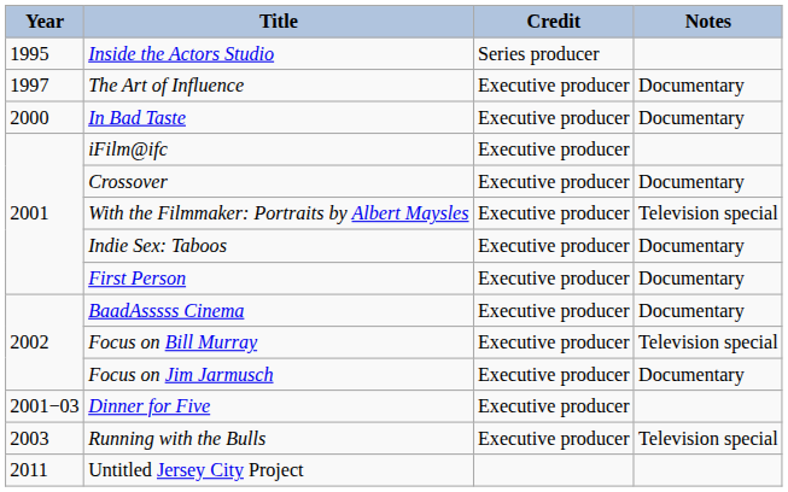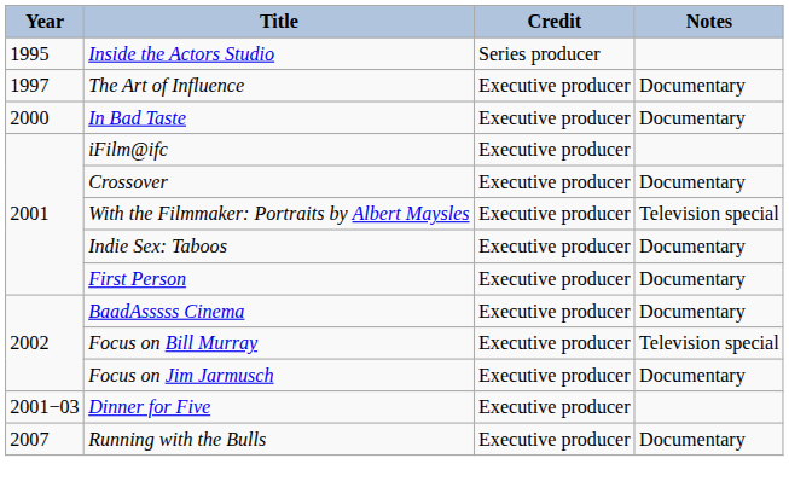 <table class="wikitable" style="font-size:95%;">
 <tr>
 <th style="background:#B0C4DE;">Year</th>
 <th style="background:#B0C4DE;">Title</th>
 <th style="background:#B0C4DE;">Credit</th>
 <th style="background:#B0C4DE;">Notes</th>
 </tr>
 <tr>
 <td>1995</td>
 <td><em><a href='#'>Inside the Actors Studio</a></em></td>
 <td>Series producer</td>
 <td></td>
 </tr>
 <tr>
 <td>1997</td>
 <td><em>The Art of Influence</em></td>
 <td>Executive producer</td>
 <td>Documentary</td>
 </tr>
 <tr>
 <td>2000</td>
 <td><em><a href='#'>In Bad Taste</a></em></td>
 <td>Executive producer</td>
 <td>Documentary</td>
 </tr>
 <tr>
 <td rowspan=5>2001</td>
 <td><em>iFilm@ifc</em></td>
 <td>Executive producer</td>
 <td></td>
 </tr>
 <tr>
 <td><em>Crossover</em></td>
 <td>Executive producer</td>
 <td>Documentary</td>
 </tr>
 <tr>
 <td><em>With the Filmmaker: Portraits by <a href='#'>Albert Maysles</a></em></td>
 <td>Executive producer</td>
 <td>Television special</td>
 </tr>
 <tr>
 <td><em>Indie Sex: Taboos</em></td>
 <td>Executive producer</td>
 <td>Documentary</td>
 </tr>
 <tr>
 <td><em><a href='#'>First Person</a></em></td>
 <td>Executive producer</td>
 <td>Documentary</td>
 </tr>
 <tr>
 <td rowspan=3>2002</td>
 <td><em><a href='#'>BaadAsssss Cinema</a></em></td>
 <td>Executive producer</td>
 <td>Documentary</td>
 </tr>
 <tr>
 <td><em>Focus on <a href='#'>Bill Murray</a></em></td>
 <td>Executive producer</td>
 <td>Television special</td>
 </tr>
 <tr>
 <td><em>Focus on <a href='#'>Jim Jarmusch</a></em></td>
 <td>Executive producer</td>
 <td>Documentary</td>
 </tr>
 <tr>
 <td>2001−03</td>
 <td><em><a href='#'>Dinner for Five</a></em></td>
 <td>Executive producer</td>
 <td></td>
 </tr>
 <tr>
-<td>2003</td>
+<td>2007</td>
 <td><em>Running with the Bulls</em></td>
 <td>Executive producer</td>
-<td>Television special</td>
-</tr>
-<tr>
-<td>2011</td>
-<td>Untitled <a href='#'>Jersey City</a> Project</td>
-<td></td>
-<td></td>
+<td>Documentary</td>
 </tr>
 </table>
